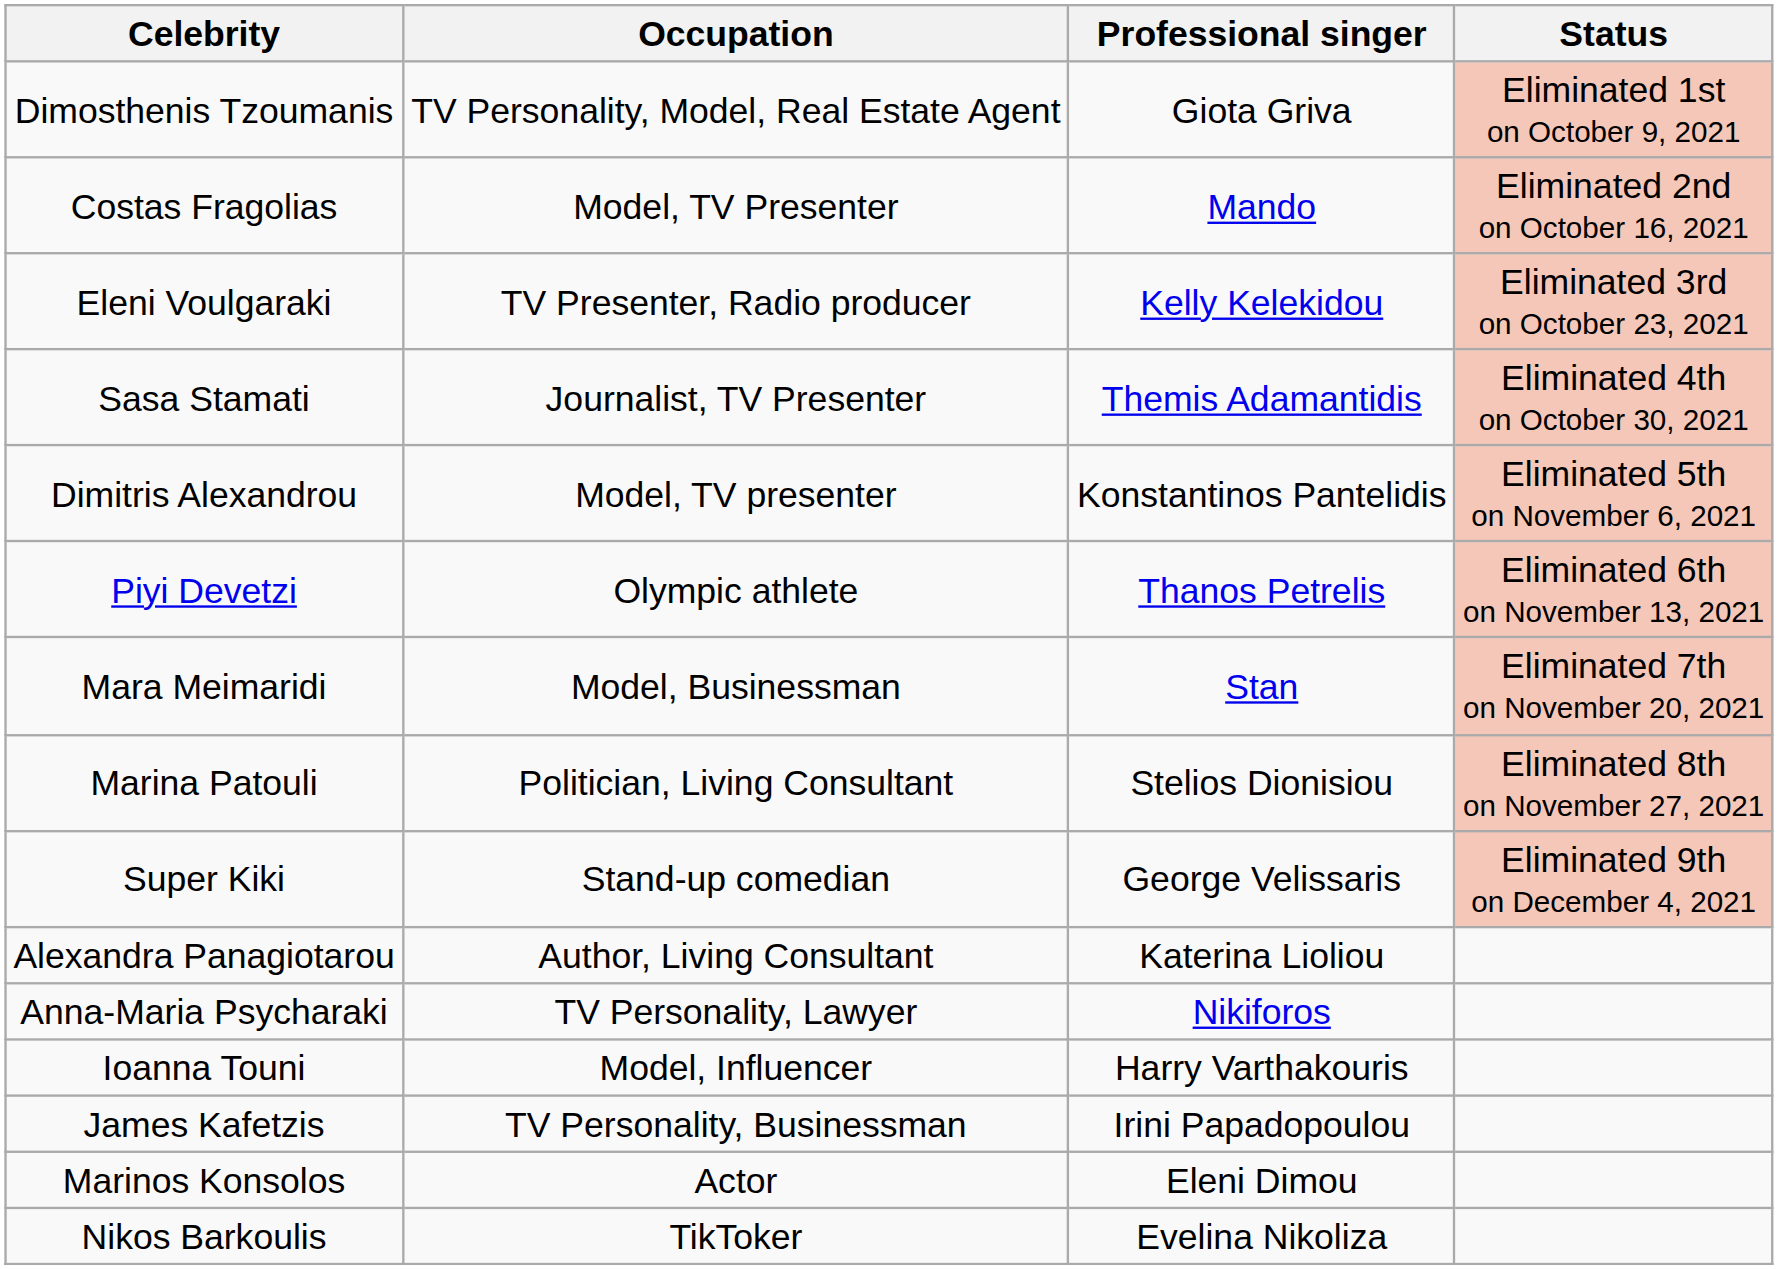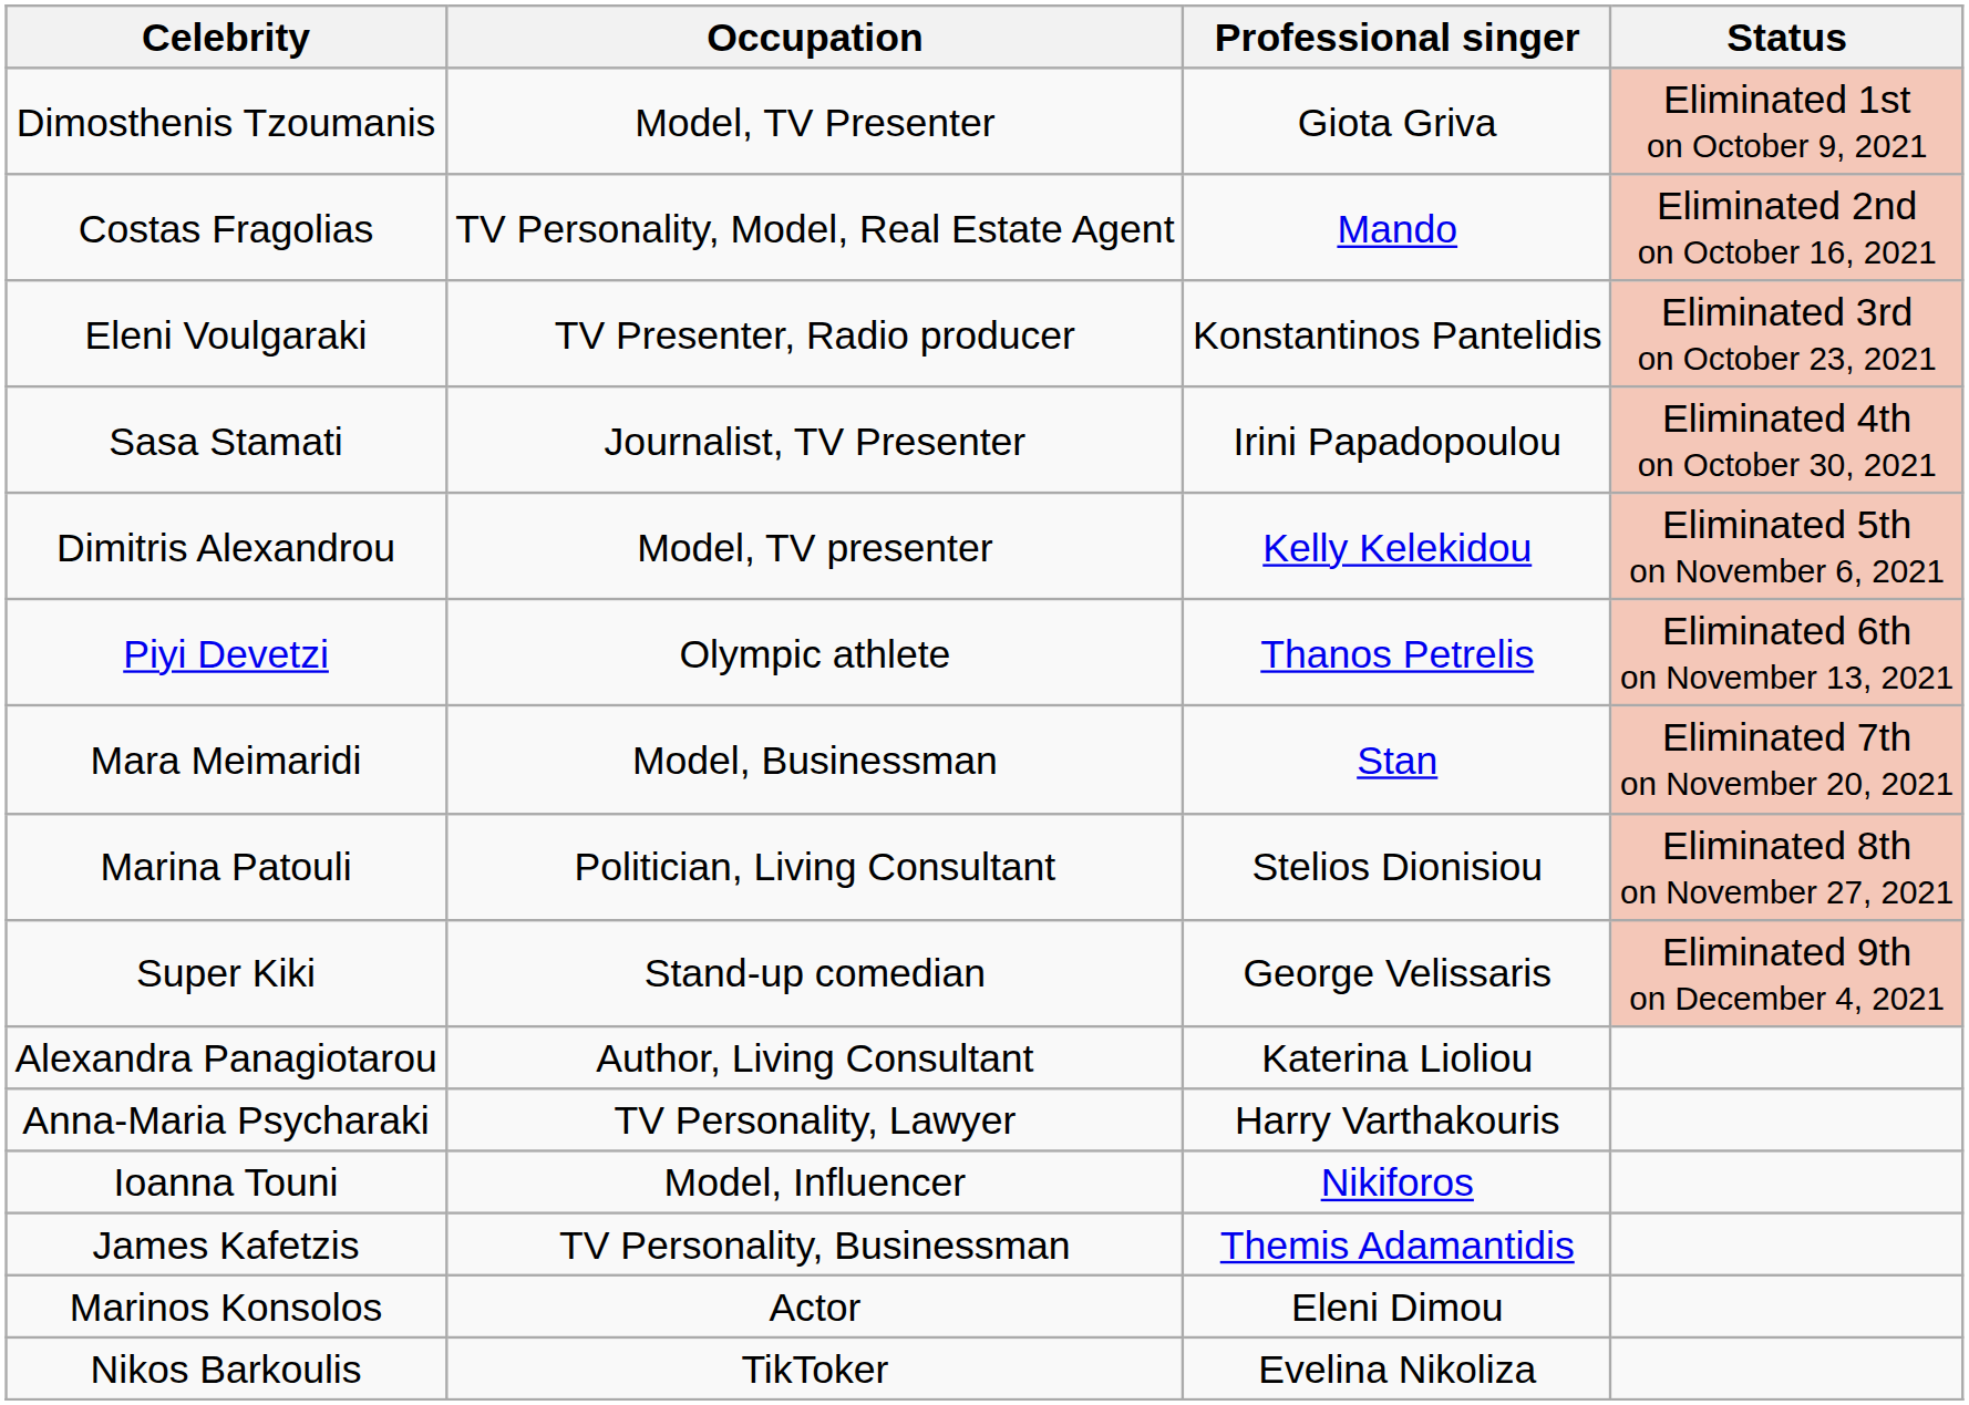 <table class="wikitable" style="margin:auto; text-align:center; font-size:95%;">
 <tr>
 <th>Celebrity</th>
 <th>Occupation</th>
 <th>Professional singer</th>
 <th>Status</th>
 </tr>
 <tr>
 <td>Dimosthenis Tzoumanis</td>
-<td>TV Personality, Model, Real Estate Agent</td>
+<td>Model, TV Presenter</td>
 <td>Giota Griva</td>
 <td style="background:#f4c7b8;">Eliminated 1st<br><small>on October 9, 2021</small></td>
 </tr>
 <tr>
 <td>Costas Fragolias</td>
-<td>Model, TV Presenter</td>
+<td>TV Personality, Model, Real Estate Agent</td>
 <td><a href='#'>Mando</a></td>
 <td style="background:#f4c7b8;">Eliminated 2nd<br><small>on October 16, 2021</small></td>
 </tr>
 <tr>
 <td>Eleni Voulgaraki</td>
 <td>TV Presenter, Radio producer</td>
-<td><a href='#'>Kelly Kelekidou</a><br></td>
+<td>Konstantinos Pantelidis</td>
 <td style="background:#f4c7b8;">Eliminated 3rd<br><small>on October 23, 2021</small></td>
 </tr>
 <tr>
 <td>Sasa Stamati</td>
 <td>Journalist, TV Presenter</td>
-<td><a href='#'>Themis Adamantidis</a></td>
+<td>Irini Papadopoulou</td>
 <td style="background:#f4c7b8;">Eliminated 4th<br><small>on October 30, 2021</small></td>
 </tr>
 <tr>
 <td>Dimitris Alexandrou</td>
 <td>Model, TV presenter</td>
-<td>Konstantinos Pantelidis</td>
+<td><a href='#'>Kelly Kelekidou</a><br></td>
 <td style="background:#f4c7b8;">Eliminated 5th<br><small>on November 6, 2021</small></td>
 </tr>
 <tr>
 <td><a href='#'>Piyi Devetzi</a></td>
 <td>Olympic athlete</td>
 <td><a href='#'>Thanos Petrelis</a></td>
 <td style="background:#f4c7b8;">Eliminated 6th<br><small>on November 13, 2021</small></td>
 </tr>
 <tr>
 <td>Mara Meimaridi</td>
 <td>Model, Businessman</td>
 <td><a href='#'>Stan</a></td>
 <td style="background:#f4c7b8;">Eliminated 7th<br><small>on November 20, 2021</small></td>
 </tr>
 <tr>
 <td>Marina Patouli</td>
 <td>Politician, Living Consultant</td>
 <td>Stelios Dionisiou</td>
 <td style="background:#f4c7b8;">Eliminated 8th<br><small>on November 27, 2021</small></td>
 </tr>
 <tr>
 <td>Super Kiki</td>
 <td>Stand-up comedian</td>
 <td>George Velissaris</td>
 <td style="background:#f4c7b8;">Eliminated 9th<br><small>on December 4, 2021</small></td>
 </tr>
 <tr>
 <td>Alexandra Panagiotarou</td>
 <td>Author, Living Consultant</td>
 <td>Katerina Lioliou</td>
 <td></td>
 </tr>
 <tr>
 <td>Anna-Maria Psycharaki</td>
 <td>TV Personality, Lawyer</td>
-<td><a href='#'>Nikiforos</a></td>
+<td>Harry Varthakouris</td>
 <td></td>
 </tr>
 <tr>
 <td>Ioanna Touni</td>
 <td>Model, Influencer</td>
-<td>Harry Varthakouris</td>
+<td><a href='#'>Nikiforos</a></td>
 <td></td>
 </tr>
 <tr>
 <td>James Kafetzis</td>
 <td>TV Personality, Businessman</td>
-<td>Irini Papadopoulou</td>
+<td><a href='#'>Themis Adamantidis</a></td>
 <td></td>
 </tr>
 <tr>
 <td>Marinos Konsolos</td>
 <td>Actor</td>
 <td>Eleni Dimou</td>
 <td></td>
 </tr>
 <tr>
 <td>Nikos Barkoulis</td>
 <td>TikToker</td>
 <td>Evelina Nikoliza</td>
 <td></td>
 </tr>
 <tr>
 </tr>
 </table>
